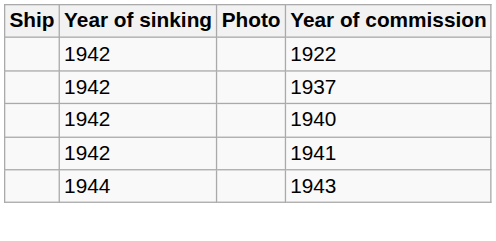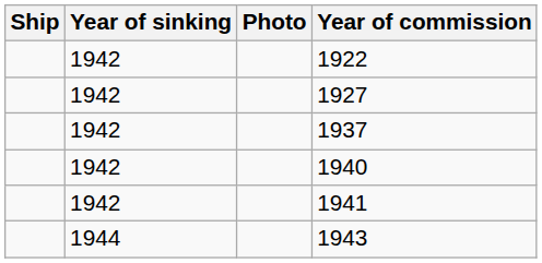 <table class="wikitable sortable">
 <tr>
 <th>Ship</th>
 <th>Year of sinking</th>
 <th>Photo</th>
 <th>Year of commission</th>
 </tr>
 <tr>
 <td></td>
 <td>1942</td>
 <td></td>
 <td>1922</td>
+</tr>
+<tr>
+<td></td>
+<td>1942</td>
+<td></td>
+<td>1927</td>
 </tr>
 <tr>
 <td></td>
 <td>1942</td>
 <td></td>
 <td>1937</td>
 </tr>
 <tr>
 <td></td>
 <td>1942</td>
 <td></td>
 <td>1940</td>
 </tr>
 <tr>
 <td></td>
 <td>1942</td>
 <td></td>
 <td>1941</td>
 </tr>
 <tr>
 <td></td>
 <td>1944</td>
 <td></td>
 <td>1943</td>
 </tr>
 </table>
